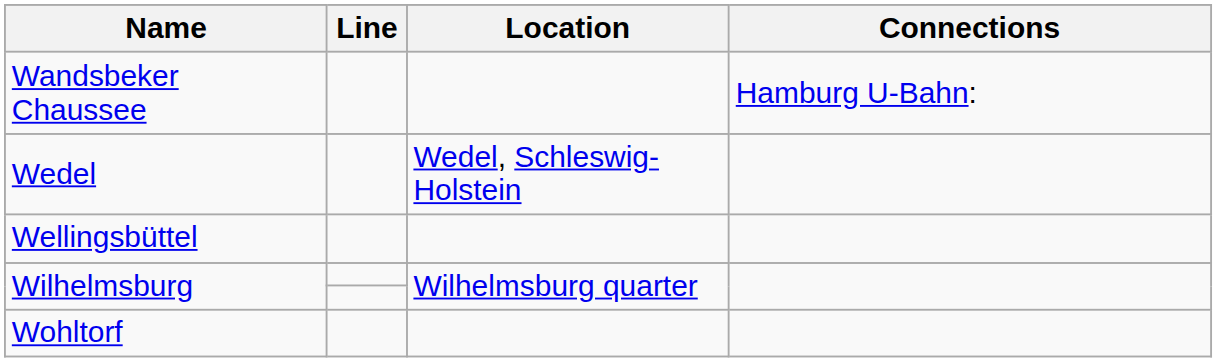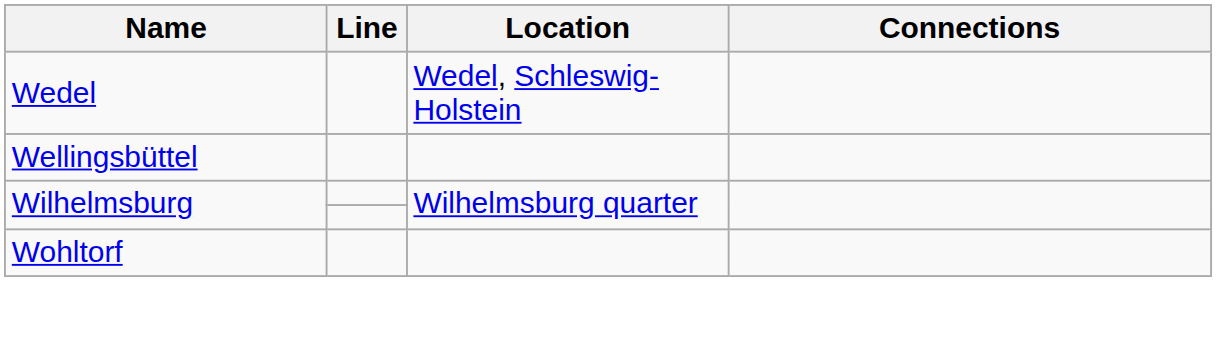 <table class="wikitable">
 <tr>
 <th width="165px">Name</th>
 <th width="35px">Line</th>
 <th width="165px">Location</th>
 <th width="250px">Connections</th>
-</tr>
-<tr>
-<td><a href='#'>Wandsbeker Chaussee</a></td>
-<td></td>
-<td></td>
-<td><a href='#'>Hamburg U-Bahn</a>: <br></td>
 </tr>
 <tr>
 <td><a href='#'>Wedel</a></td>
 <td></td>
 <td><a href='#'>Wedel</a>, <a href='#'>Schleswig-Holstein</a></td>
 <td></td>
 </tr>
 <tr>
 <td><a href='#'>Wellingsbüttel</a></td>
 <td></td>
 <td></td>
 <td></td>
 </tr>
 <tr>
 <td rowspan="2"><a href='#'>Wilhelmsburg</a></td>
 <td></td>
 <td rowspan="2"><a href='#'>Wilhelmsburg quarter</a></td>
 <td rowspan="2"></td>
 </tr>
 <tr>
 <td></td>
 </tr>
 <tr>
 <td><a href='#'>Wohltorf</a></td>
 <td></td>
 <td></td>
 <td></td>
 </tr>
 </table>
